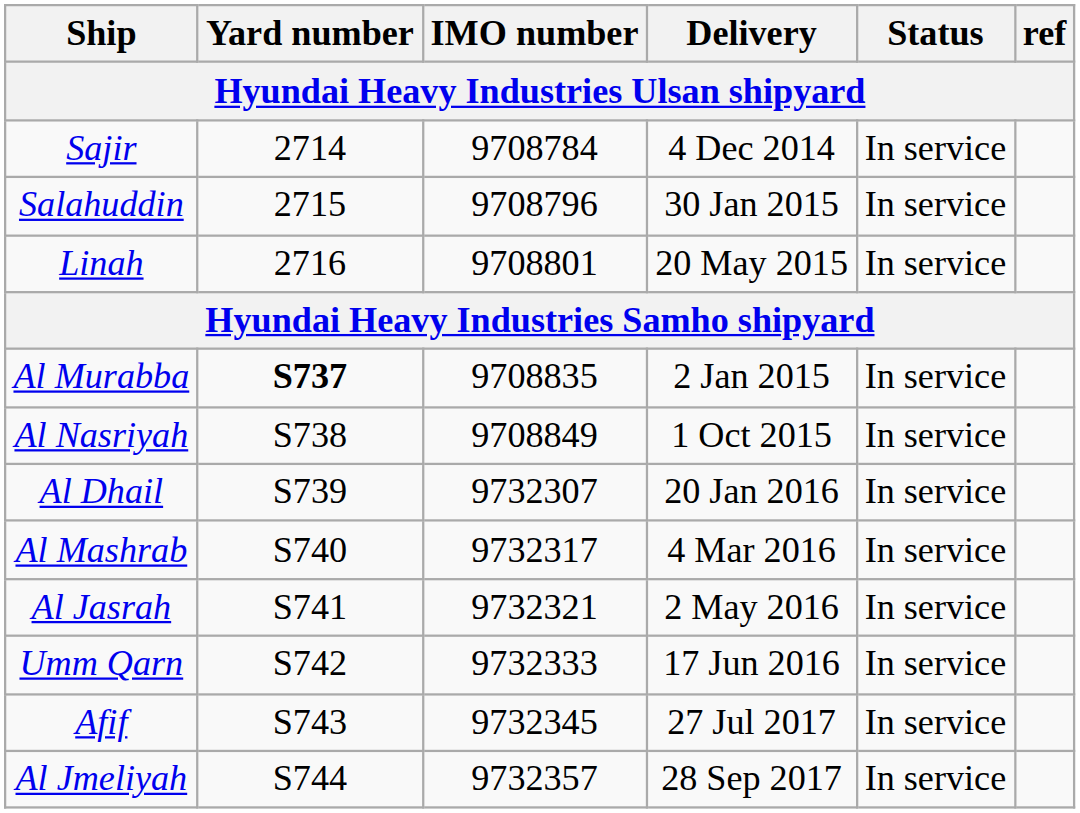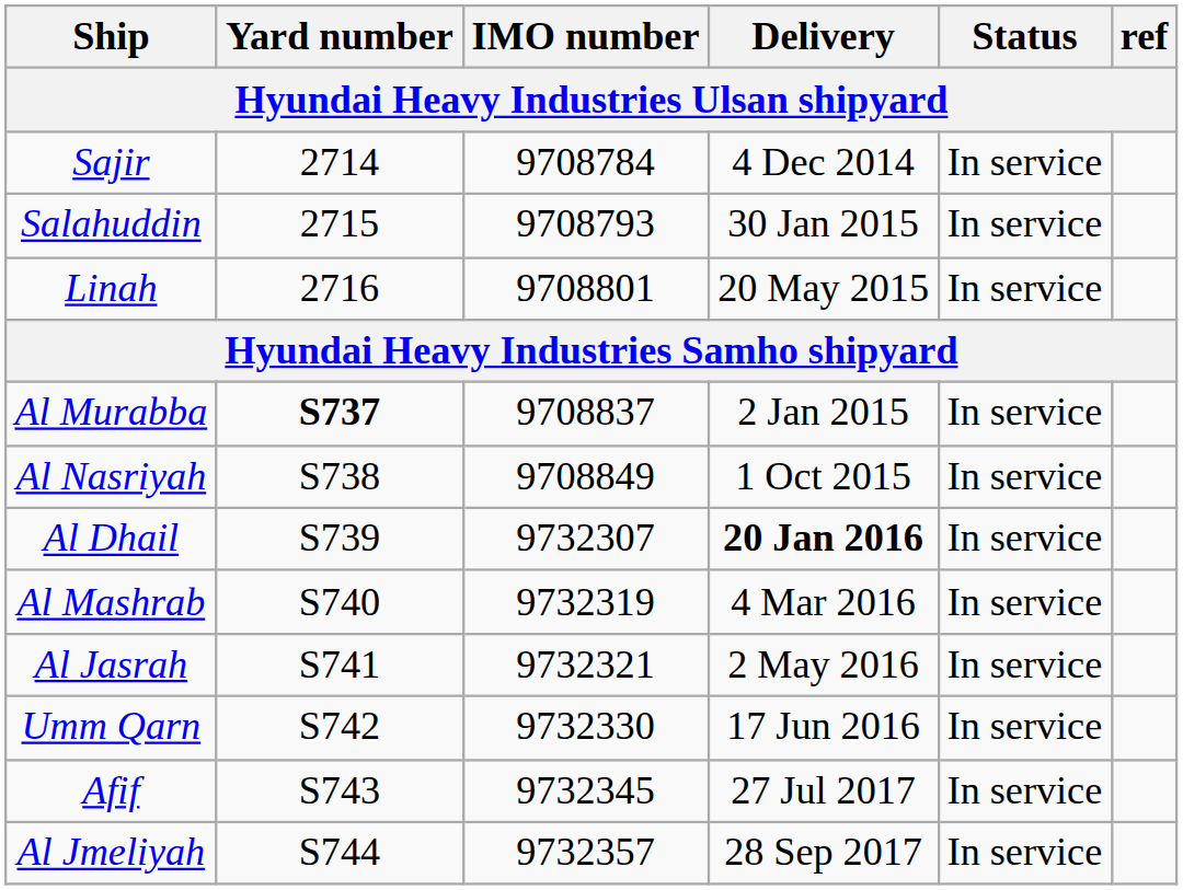 <table class="wikitable" style="text-align:center">
 <tr>
 <th>Ship</th>
 <th>Yard number</th>
 <th>IMO number</th>
 <th>Delivery</th>
 <th>Status</th>
 <th>ref</th>
 </tr>
 <tr>
 <th colspan="6"><a href='#'>Hyundai Heavy Industries Ulsan shipyard</a></th>
 </tr>
 <tr>
 <td><em><a href='#'>Sajir</a></em></td>
 <td>2714</td>
 <td>9708784</td>
 <td>4 Dec 2014</td>
 <td>In service</td>
 <td></td>
 </tr>
 <tr>
 <td><em><a href='#'>Salahuddin</a></em></td>
 <td>2715</td>
-<td>9708796</td>
+<td>9708793</td>
 <td>30 Jan 2015</td>
 <td>In service</td>
 <td></td>
 </tr>
 <tr>
 <td><em><a href='#'>Linah</a></em></td>
 <td>2716</td>
 <td>9708801</td>
 <td>20 May 2015</td>
 <td>In service</td>
 <td></td>
 </tr>
 <tr>
 <th colspan="6"><a href='#'>Hyundai Heavy Industries Samho shipyard</a></th>
 </tr>
 <tr>
 <td><em><a href='#'>Al Murabba</a></em></td>
 <td><strong>S737</strong></td>
-<td>9708835</td>
+<td>9708837</td>
 <td>2 Jan 2015</td>
 <td>In service</td>
 <td></td>
 </tr>
 <tr>
 <td><em><a href='#'>Al Nasriyah</a></em></td>
 <td>S738</td>
 <td>9708849</td>
 <td>1 Oct 2015</td>
 <td>In service</td>
 <td></td>
 </tr>
 <tr>
 <td><em><a href='#'>Al Dhail</a></em></td>
 <td>S739</td>
 <td>9732307</td>
-<td>20 Jan 2016</td>
+<td><strong>20 Jan 2016</strong></td>
 <td>In service</td>
 <td></td>
 </tr>
 <tr>
 <td><em><a href='#'>Al Mashrab</a></em></td>
 <td>S740</td>
-<td>9732317</td>
+<td>9732319</td>
 <td>4 Mar 2016</td>
 <td>In service</td>
 <td></td>
 </tr>
 <tr>
 <td><em><a href='#'>Al Jasrah</a></em></td>
 <td>S741</td>
 <td>9732321</td>
 <td>2 May 2016</td>
 <td>In service</td>
 <td></td>
 </tr>
 <tr>
 <td><em><a href='#'>Umm Qarn</a></em></td>
 <td>S742</td>
-<td>9732333</td>
+<td>9732330</td>
 <td>17 Jun 2016</td>
 <td>In service</td>
 <td></td>
 </tr>
 <tr>
 <td><em><a href='#'>Afif</a></em></td>
 <td>S743</td>
 <td>9732345</td>
 <td>27 Jul 2017</td>
 <td>In service</td>
 <td></td>
 </tr>
 <tr>
 <td><em><a href='#'>Al Jmeliyah</a></em></td>
 <td>S744</td>
 <td>9732357</td>
 <td>28 Sep 2017</td>
 <td>In service</td>
 <td></td>
 </tr>
 </table>
